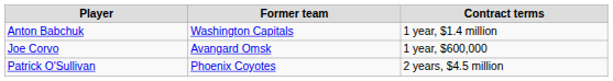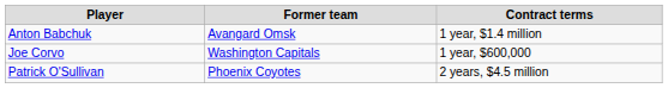 <table class="wikitable" width=97%>
 <tr align="center" bgcolor="#dddddd">
 <td><strong>Player</strong></td>
 <td><strong>Former team</strong></td>
 <td><strong>Contract terms</strong></td>
 </tr>
 <tr>
 <td><a href='#'>Anton Babchuk</a></td>
-<td><a href='#'>Washington Capitals</a></td>
+<td><a href='#'>Avangard Omsk</a></td>
 <td>1 year, $1.4 million</td>
 </tr>
 <tr>
 <td><a href='#'>Joe Corvo</a></td>
-<td><a href='#'>Avangard Omsk</a></td>
+<td><a href='#'>Washington Capitals</a></td>
 <td>1 year, $600,000</td>
 </tr>
 <tr>
 <td><a href='#'>Patrick O'Sullivan</a></td>
 <td><a href='#'>Phoenix Coyotes</a></td>
 <td>2 years, $4.5 million</td>
 </tr>
 </table>
